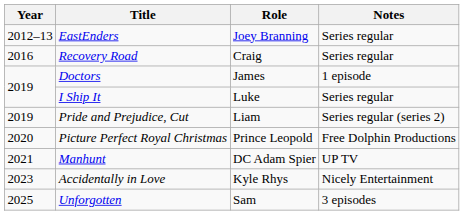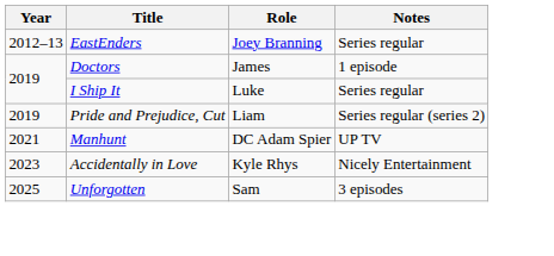 <table class="wikitable sortable">
 <tr>
 <th>Year</th>
 <th>Title</th>
 <th>Role</th>
 <th class="unsortable">Notes</th>
 </tr>
 <tr>
 <td>2012–13</td>
 <td><em><a href='#'>EastEnders</a></em></td>
 <td><a href='#'>Joey Branning</a></td>
-<td>Series regular</td>
-</tr>
-<tr>
-<td>2016</td>
-<td><em><a href='#'>Recovery Road</a></em></td>
-<td>Craig</td>
 <td>Series regular</td>
 </tr>
 <tr>
 <td rowspan="2">2019</td>
 <td><em><a href='#'>Doctors</a></em></td>
 <td>James</td>
 <td>1 episode</td>
 </tr>
 <tr>
 <td><em><a href='#'>I Ship It</a></em></td>
 <td>Luke</td>
 <td>Series regular</td>
 </tr>
 <tr>
 <td>2019</td>
 <td><em>Pride and Prejudice, Cut</em></td>
 <td>Liam</td>
 <td>Series regular (series 2)</td>
 </tr>
 <tr>
-<td>2020</td>
-<td><em>Picture Perfect Royal Christmas</em></td>
-<td>Prince Leopold</td>
-<td>Free Dolphin Productions</td>
-</tr>
-<tr>
 <td>2021</td>
 <td><em><a href='#'>Manhunt</a> </em></td>
 <td>DC Adam Spier</td>
 <td>UP TV</td>
 </tr>
 <tr>
 <td>2023</td>
 <td><em>Accidentally in Love</em></td>
 <td>Kyle Rhys</td>
 <td>Nicely Entertainment</td>
 </tr>
 <tr>
 <td>2025</td>
 <td><em><a href='#'>Unforgotten</a></em></td>
 <td>Sam</td>
 <td>3 episodes</td>
 </tr>
 </table>
